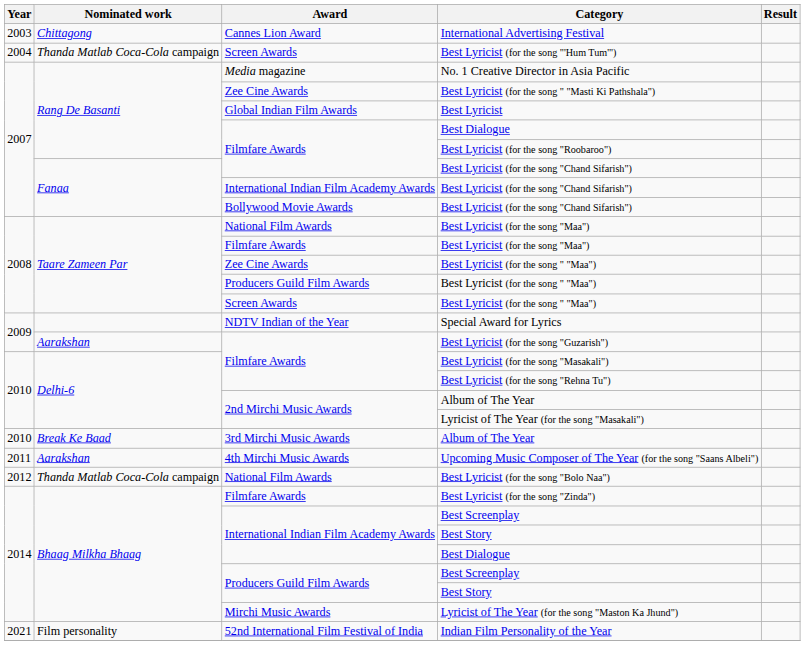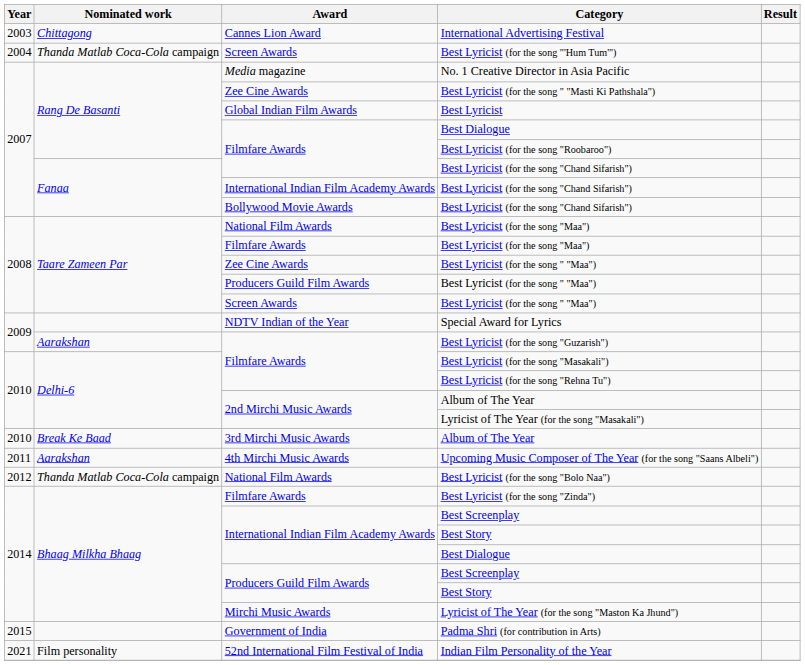 <table class="wikitable sortable">
 <tr>
 <th>Year</th>
 <th>Nominated work</th>
 <th>Award</th>
 <th>Category</th>
 <th>Result</th>
 </tr>
 <tr>
 <td>2003</td>
 <td><em><a href='#'>Chittagong</a></em></td>
 <td><a href='#'>Cannes Lion Award</a></td>
 <td><a href='#'>International Advertising Festival</a></td>
 <td></td>
 </tr>
 <tr>
 <td>2004</td>
 <td><em>Thanda Matlab Coca-Cola</em> campaign</td>
 <td><a href='#'>Screen Awards</a></td>
 <td><a href='#'>Best Lyricist</a> <small>(for the song "'Hum Tum'")</small></td>
 <td></td>
 </tr>
 <tr>
 <td rowspan="8">2007</td>
 <td rowspan="5"><em><a href='#'>Rang De Basanti</a></em></td>
 <td><em>Media</em> magazine</td>
 <td>No. 1 Creative Director in Asia Pacific</td>
 <td></td>
 </tr>
 <tr>
 <td><a href='#'>Zee Cine Awards</a></td>
 <td><a href='#'>Best Lyricist</a> <small>(for the song " "Masti Ki Pathshala")</small></td>
 <td></td>
 </tr>
 <tr>
 <td><a href='#'>Global Indian Film Awards</a></td>
 <td><a href='#'>Best Lyricist</a></td>
 <td></td>
 </tr>
 <tr>
 <td rowspan="3"><a href='#'>Filmfare Awards</a></td>
 <td><a href='#'>Best Dialogue</a></td>
 <td></td>
 </tr>
 <tr>
 <td><a href='#'>Best Lyricist</a> <small>(for the song "Roobaroo")</small></td>
 <td></td>
 </tr>
 <tr>
 <td rowspan="3"><em><a href='#'>Fanaa</a></em></td>
 <td><a href='#'>Best Lyricist</a> <small>(for the song "Chand Sifarish")</small></td>
 <td></td>
 </tr>
 <tr>
 <td><a href='#'>International Indian Film Academy Awards</a></td>
 <td><a href='#'>Best Lyricist</a> <small>(for the song "Chand Sifarish")</small></td>
 <td></td>
 </tr>
 <tr>
 <td><a href='#'>Bollywood Movie Awards</a></td>
 <td><a href='#'>Best Lyricist</a> <small>(for the song "Chand Sifarish")</small></td>
 <td></td>
 </tr>
 <tr>
 <td rowspan="5">2008</td>
 <td rowspan="5"><em><a href='#'>Taare Zameen Par</a></em></td>
 <td><a href='#'>National Film Awards</a></td>
 <td><a href='#'>Best Lyricist</a> <small>(for the song "Maa")</small></td>
 <td></td>
 </tr>
 <tr>
 <td><a href='#'>Filmfare Awards</a></td>
 <td><a href='#'>Best Lyricist</a> <small>(for the song "Maa")</small></td>
 <td></td>
 </tr>
 <tr>
 <td><a href='#'>Zee Cine Awards</a></td>
 <td><a href='#'>Best Lyricist</a> <small>(for the song " "Maa")</small></td>
 <td></td>
 </tr>
 <tr>
 <td><a href='#'>Producers Guild Film Awards</a></td>
 <td>Best Lyricist <small>(for the song " "Maa")</small></td>
 <td></td>
 </tr>
 <tr>
 <td><a href='#'>Screen Awards</a></td>
 <td><a href='#'>Best Lyricist</a> <small>(for the song " "Maa")</small></td>
 <td></td>
 </tr>
 <tr>
 <td rowspan="2">2009</td>
 <td></td>
 <td><a href='#'>NDTV Indian of the Year</a></td>
 <td>Special Award for Lyrics</td>
 <td></td>
 </tr>
 <tr>
 <td><em><a href='#'>Aarakshan</a></em></td>
 <td rowspan="3"><a href='#'>Filmfare Awards</a></td>
 <td><a href='#'>Best Lyricist</a> <small>(for the song "Guzarish")</small></td>
 <td></td>
 </tr>
 <tr>
 <td rowspan="4">2010</td>
 <td rowspan="4"><em><a href='#'>Delhi-6</a></em></td>
 <td><a href='#'>Best Lyricist</a> <small>(for the song "Masakali")</small></td>
 <td></td>
 </tr>
 <tr>
 <td><a href='#'>Best Lyricist</a> <small>(for the song "Rehna Tu")</small></td>
 <td></td>
 </tr>
 <tr>
 <td rowspan="2"><a href='#'>2nd Mirchi Music Awards</a></td>
 <td>Album of The Year</td>
 <td></td>
 </tr>
 <tr>
 <td>Lyricist of The Year <small>(for the song "Masakali")</small></td>
 <td></td>
 </tr>
 <tr>
 <td>2010</td>
 <td><em><a href='#'>Break Ke Baad</a></em></td>
 <td><a href='#'>3rd Mirchi Music Awards</a></td>
 <td><a href='#'>Album of The Year</a></td>
 <td></td>
 </tr>
 <tr>
 <td>2011</td>
 <td><em><a href='#'>Aarakshan</a></em></td>
 <td><a href='#'>4th Mirchi Music Awards</a></td>
 <td><a href='#'>Upcoming Music Composer of The Year</a> <small>(for the song "Saans Albeli")</small></td>
 <td></td>
 </tr>
 <tr>
 <td>2012</td>
 <td><em>Thanda Matlab Coca-Cola</em> campaign</td>
 <td><a href='#'>National Film Awards</a></td>
 <td><a href='#'>Best Lyricist</a> <small>(for the song "Bolo Naa")</small></td>
 <td></td>
 </tr>
 <tr>
 <td rowspan="7">2014</td>
 <td rowspan="7"><em><a href='#'>Bhaag Milkha Bhaag</a></em></td>
 <td><a href='#'>Filmfare Awards</a></td>
 <td><a href='#'>Best Lyricist</a> <small>(for the song "Zinda")</small></td>
 <td></td>
 </tr>
 <tr>
 <td rowspan="3"><a href='#'>International Indian Film Academy Awards</a></td>
 <td><a href='#'>Best Screenplay</a></td>
 <td></td>
 </tr>
 <tr>
 <td><a href='#'>Best Story</a></td>
 <td></td>
 </tr>
 <tr>
 <td><a href='#'>Best Dialogue</a></td>
 <td></td>
 </tr>
 <tr>
 <td rowspan="2"><a href='#'>Producers Guild Film Awards</a></td>
 <td><a href='#'>Best Screenplay</a></td>
 <td></td>
 </tr>
 <tr>
 <td><a href='#'>Best Story</a></td>
 <td></td>
 </tr>
 <tr>
 <td><a href='#'>Mirchi Music Awards</a></td>
 <td><a href='#'>Lyricist of The Year</a> <small>(for the song "Maston Ka Jhund")</small></td>
 <td></td>
 </tr>
 <tr>
+<td>2015</td>
+<td></td>
+<td><a href='#'>Government of India</a></td>
+<td><a href='#'>Padma Shri</a> <small>(for contribution in Arts)</small></td>
+<td></td>
+</tr>
+<tr>
 <td>2021</td>
 <td>Film personality</td>
 <td><a href='#'>52nd International Film Festival of India</a></td>
 <td><a href='#'>Indian Film Personality of the Year</a></td>
 <td></td>
 </tr>
 <tr>
 </tr>
 </table>
